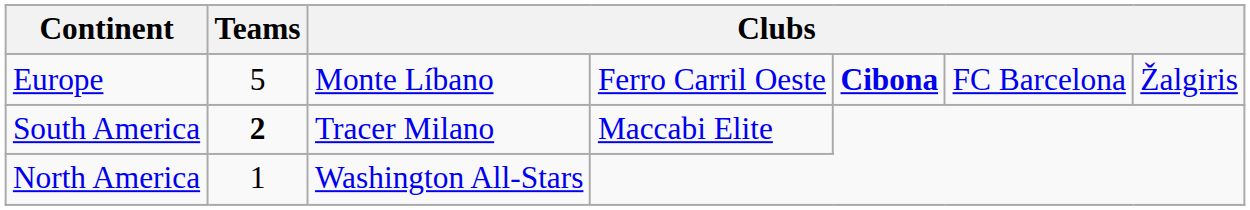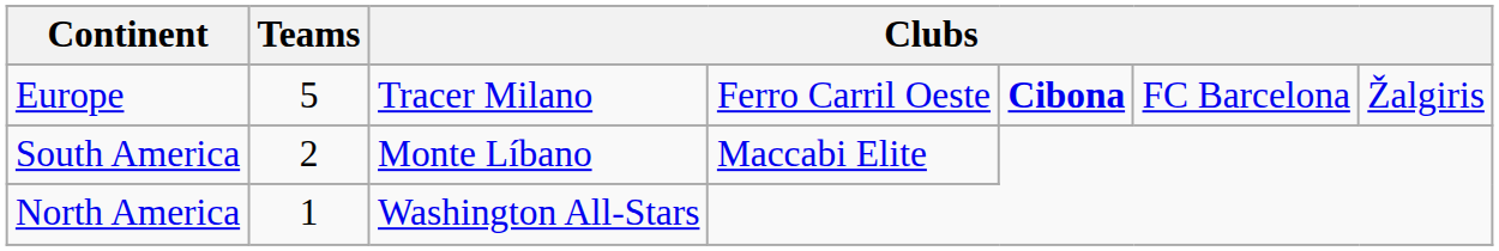 <table class="wikitable" style="margin-left:0.5em;">
 <tr>
 <th>Continent</th>
 <th>Teams</th>
 <th colspan=5>Clubs</th>
 </tr>
 <tr>
 <td><a href='#'>Europe</a></td>
 <td align=center>5</td>
-<td> <a href='#'>Monte Líbano</a></td>
+<td> <a href='#'>Tracer Milano</a></td>
 <td> <a href='#'>Ferro Carril Oeste</a></td>
 <td><strong> <a href='#'>Cibona</a></strong></td>
 <td> <a href='#'>FC Barcelona</a></td>
 <td> <a href='#'>Žalgiris</a></td>
 </tr>
 <tr>
 <td><a href='#'>South America</a></td>
-<td align=center><strong>2</strong></td>
-<td> <a href='#'>Tracer Milano</a></td>
+<td align=center>2</td>
+<td> <a href='#'>Monte Líbano</a></td>
 <td> <a href='#'>Maccabi Elite</a></td>
 </tr>
 <tr>
 <td><a href='#'>North America</a></td>
 <td align=center>1</td>
 <td> <a href='#'>Washington All-Stars</a></td>
 </tr>
 </table>
